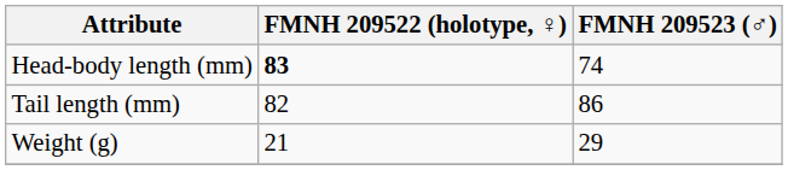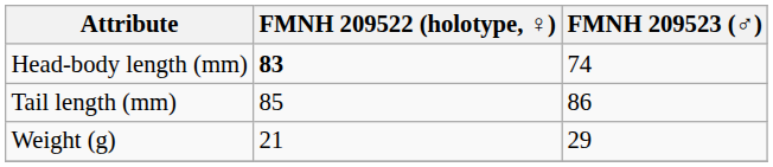 <table class="wikitable">
 <tr>
 <th>Attribute</th>
 <th>FMNH 209522 (holotype, ♀)</th>
 <th>FMNH 209523 (♂)</th>
 </tr>
 <tr>
 <td>Head-body length (mm)</td>
 <td><strong>83</strong></td>
 <td>74</td>
 </tr>
 <tr>
 <td>Tail length (mm)</td>
-<td>82</td>
+<td>85</td>
 <td>86</td>
 </tr>
 <tr>
 <td>Weight (g)</td>
 <td>21</td>
 <td>29</td>
 </tr>
 <tr>
 </tr>
 </table>
